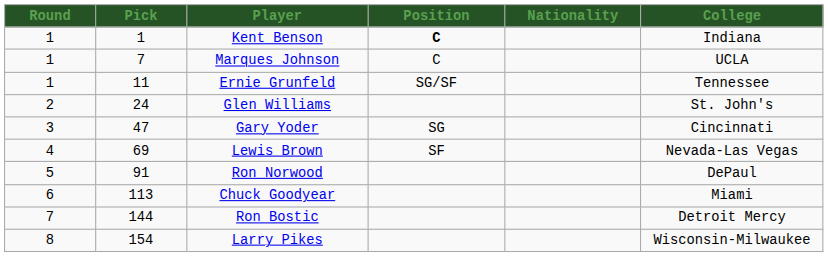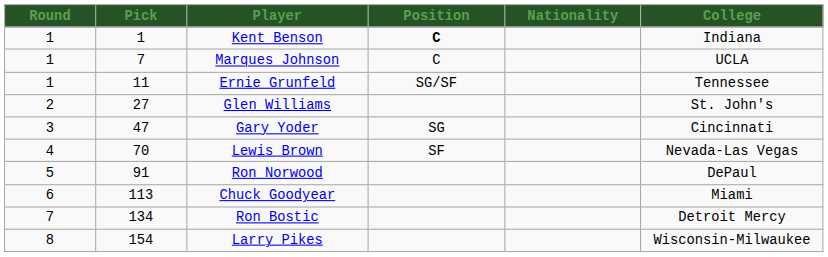 <table class="wikitable sortable sortable">
 <tr>
 <th style="background:#255325; color:#59A04F" width="10%">Round</th>
 <th style="background:#255325; color:#59A04F" width="10%">Pick</th>
 <th style="background:#255325; color:#59A04F" width="20%">Player</th>
 <th style="background:#255325; color:#59A04F" width="15%">Position</th>
 <th style="background:#255325; color:#59A04F" width="15%">Nationality</th>
 <th style="background:#255325; color:#59A04F" width="20%">College</th>
 </tr>
 <tr style="text-align: center">
 <td>1</td>
 <td>1</td>
 <td><a href='#'>Kent Benson</a></td>
 <td><strong>C</strong></td>
 <td></td>
 <td>Indiana</td>
 </tr>
 <tr style="text-align: center">
 <td>1</td>
 <td>7</td>
 <td><a href='#'>Marques Johnson</a></td>
 <td>C</td>
 <td></td>
 <td>UCLA</td>
 </tr>
 <tr style="text-align: center">
 <td>1</td>
 <td>11</td>
 <td><a href='#'>Ernie Grunfeld</a></td>
 <td>SG/SF</td>
 <td> <br> </td>
 <td>Tennessee</td>
 </tr>
 <tr style="text-align: center">
 <td>2</td>
-<td>24</td>
+<td>27</td>
 <td><a href='#'>Glen Williams</a></td>
 <td></td>
 <td></td>
 <td>St. John's</td>
 </tr>
 <tr style="text-align: center">
 <td>3</td>
 <td>47</td>
 <td><a href='#'>Gary Yoder</a></td>
 <td>SG</td>
 <td></td>
 <td>Cincinnati</td>
 </tr>
 <tr style="text-align: center">
 <td>4</td>
-<td>69</td>
+<td>70</td>
 <td><a href='#'>Lewis Brown</a></td>
 <td>SF</td>
 <td></td>
 <td>Nevada-Las Vegas</td>
 </tr>
 <tr style="text-align: center">
 <td>5</td>
 <td>91</td>
 <td><a href='#'>Ron Norwood</a></td>
 <td></td>
 <td></td>
 <td>DePaul</td>
 </tr>
 <tr style="text-align: center">
 <td>6</td>
 <td>113</td>
 <td><a href='#'>Chuck Goodyear</a></td>
 <td></td>
 <td></td>
 <td>Miami</td>
 </tr>
 <tr style="text-align: center">
 <td>7</td>
-<td>144</td>
+<td>134</td>
 <td><a href='#'>Ron Bostic</a></td>
 <td></td>
 <td></td>
 <td>Detroit Mercy</td>
 </tr>
 <tr style="text-align: center">
 <td>8</td>
 <td>154</td>
 <td><a href='#'>Larry Pikes</a></td>
 <td></td>
 <td></td>
 <td>Wisconsin-Milwaukee</td>
 </tr>
 </table>
